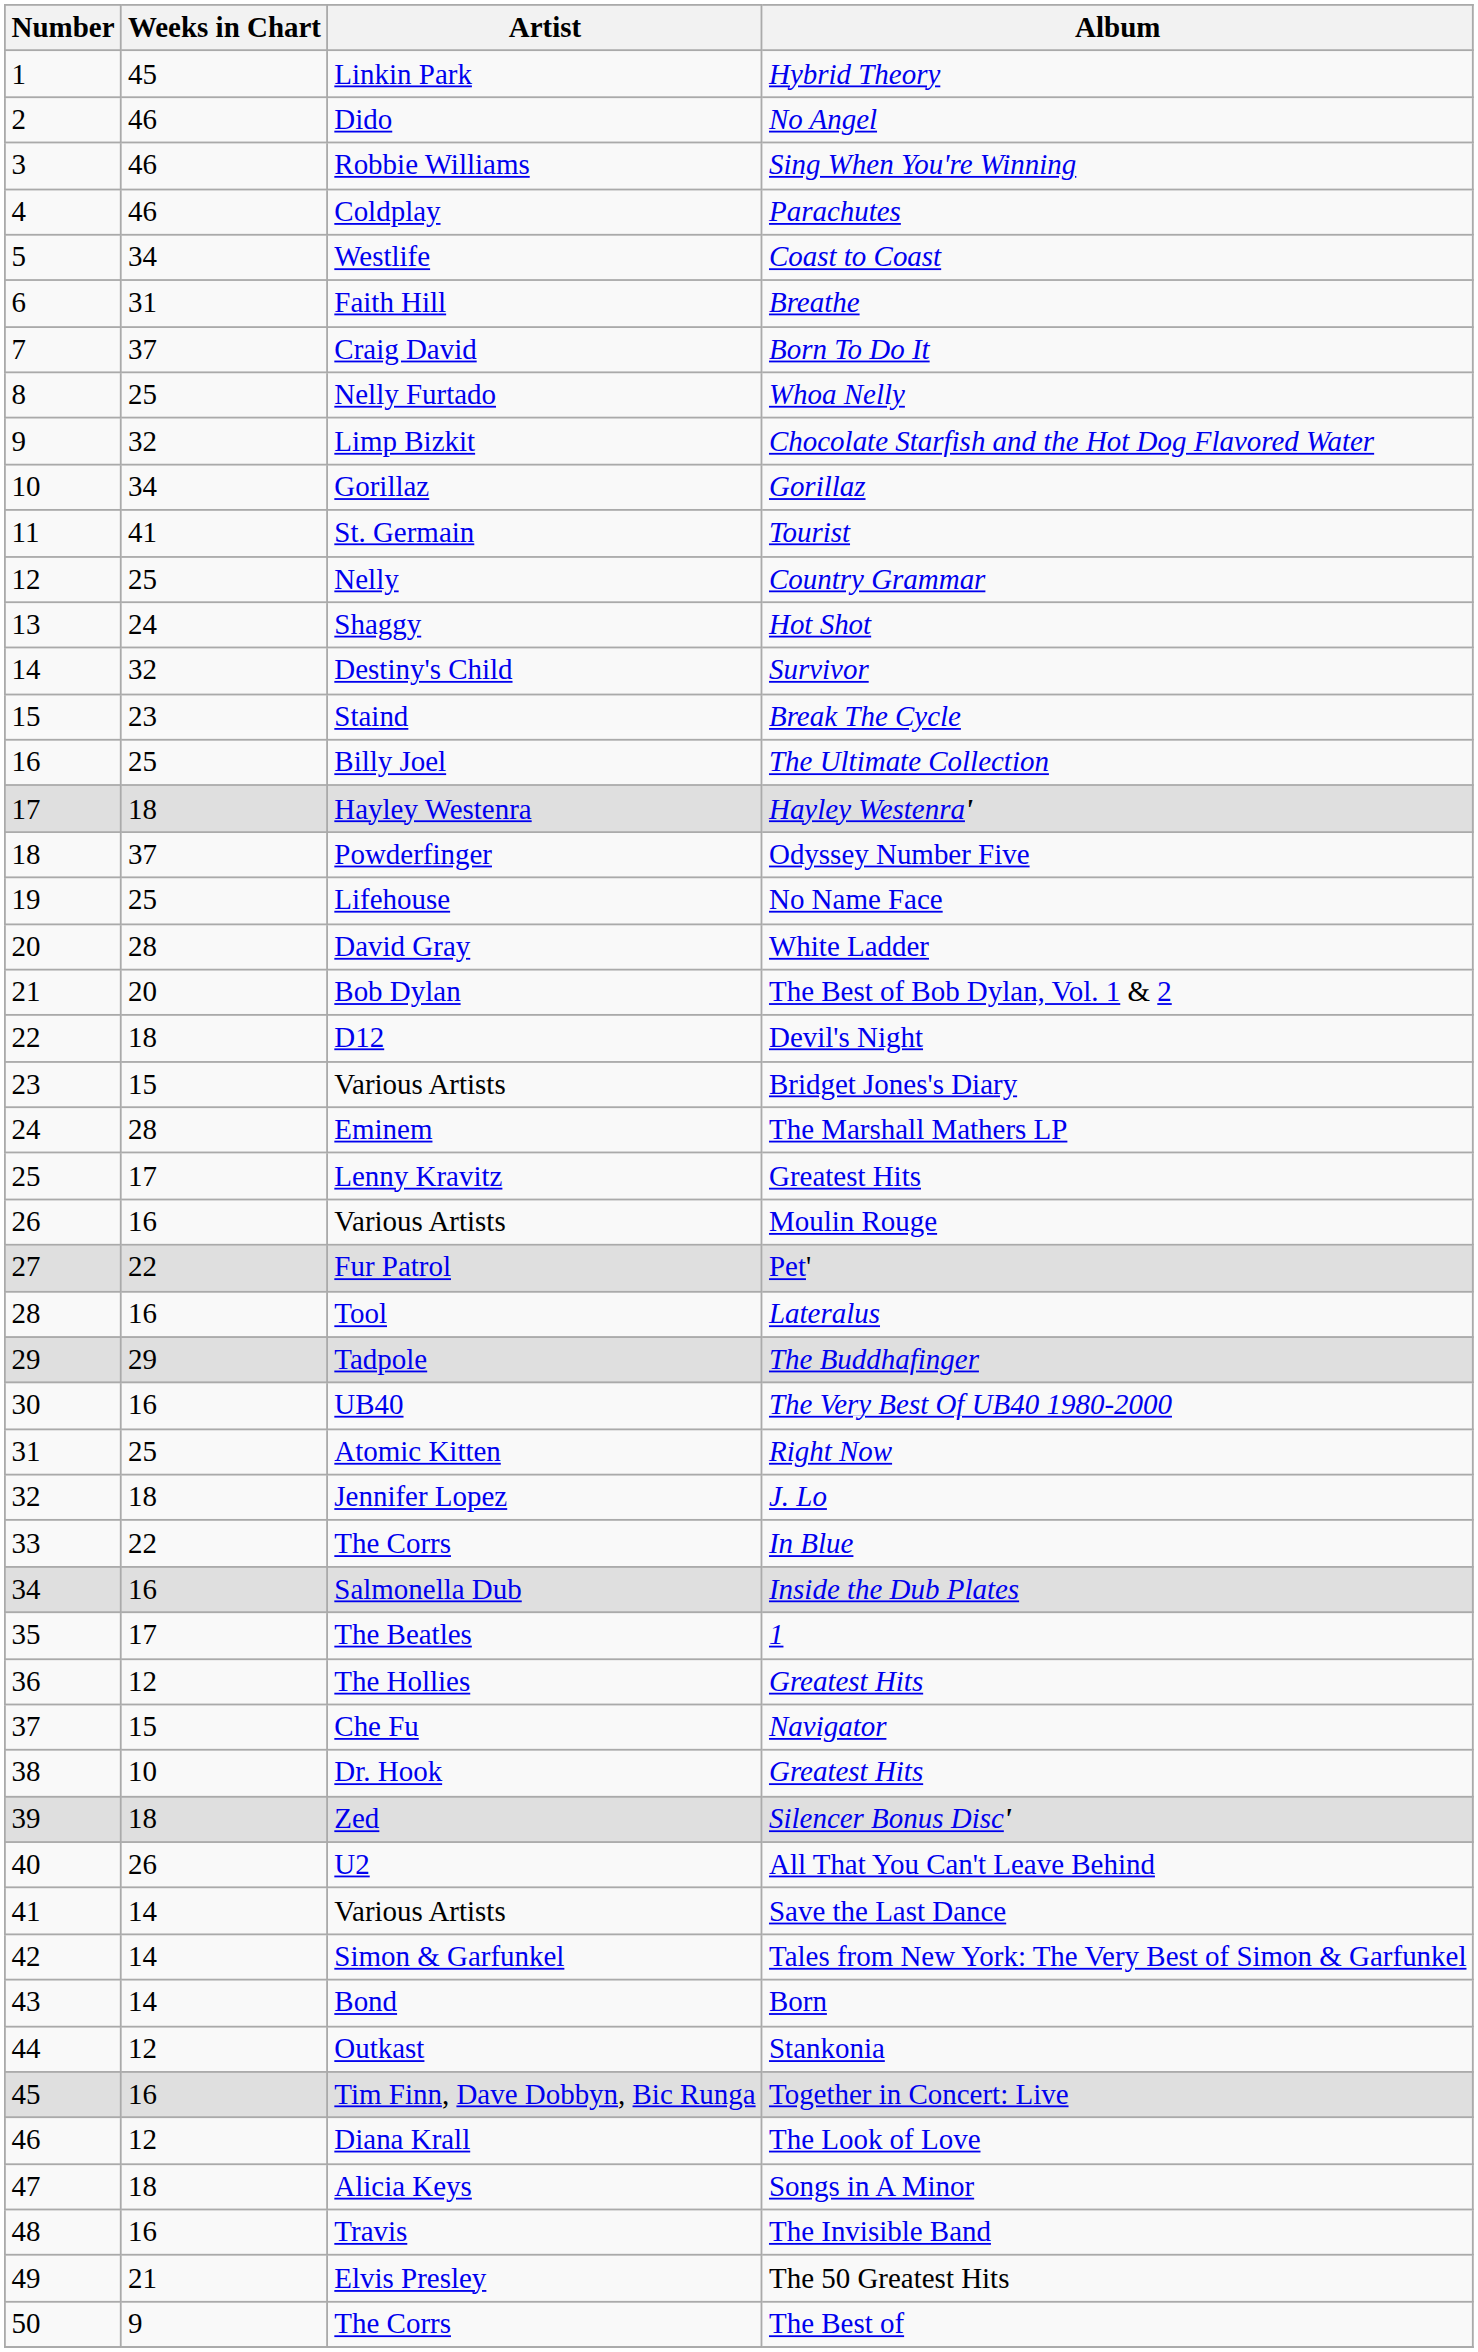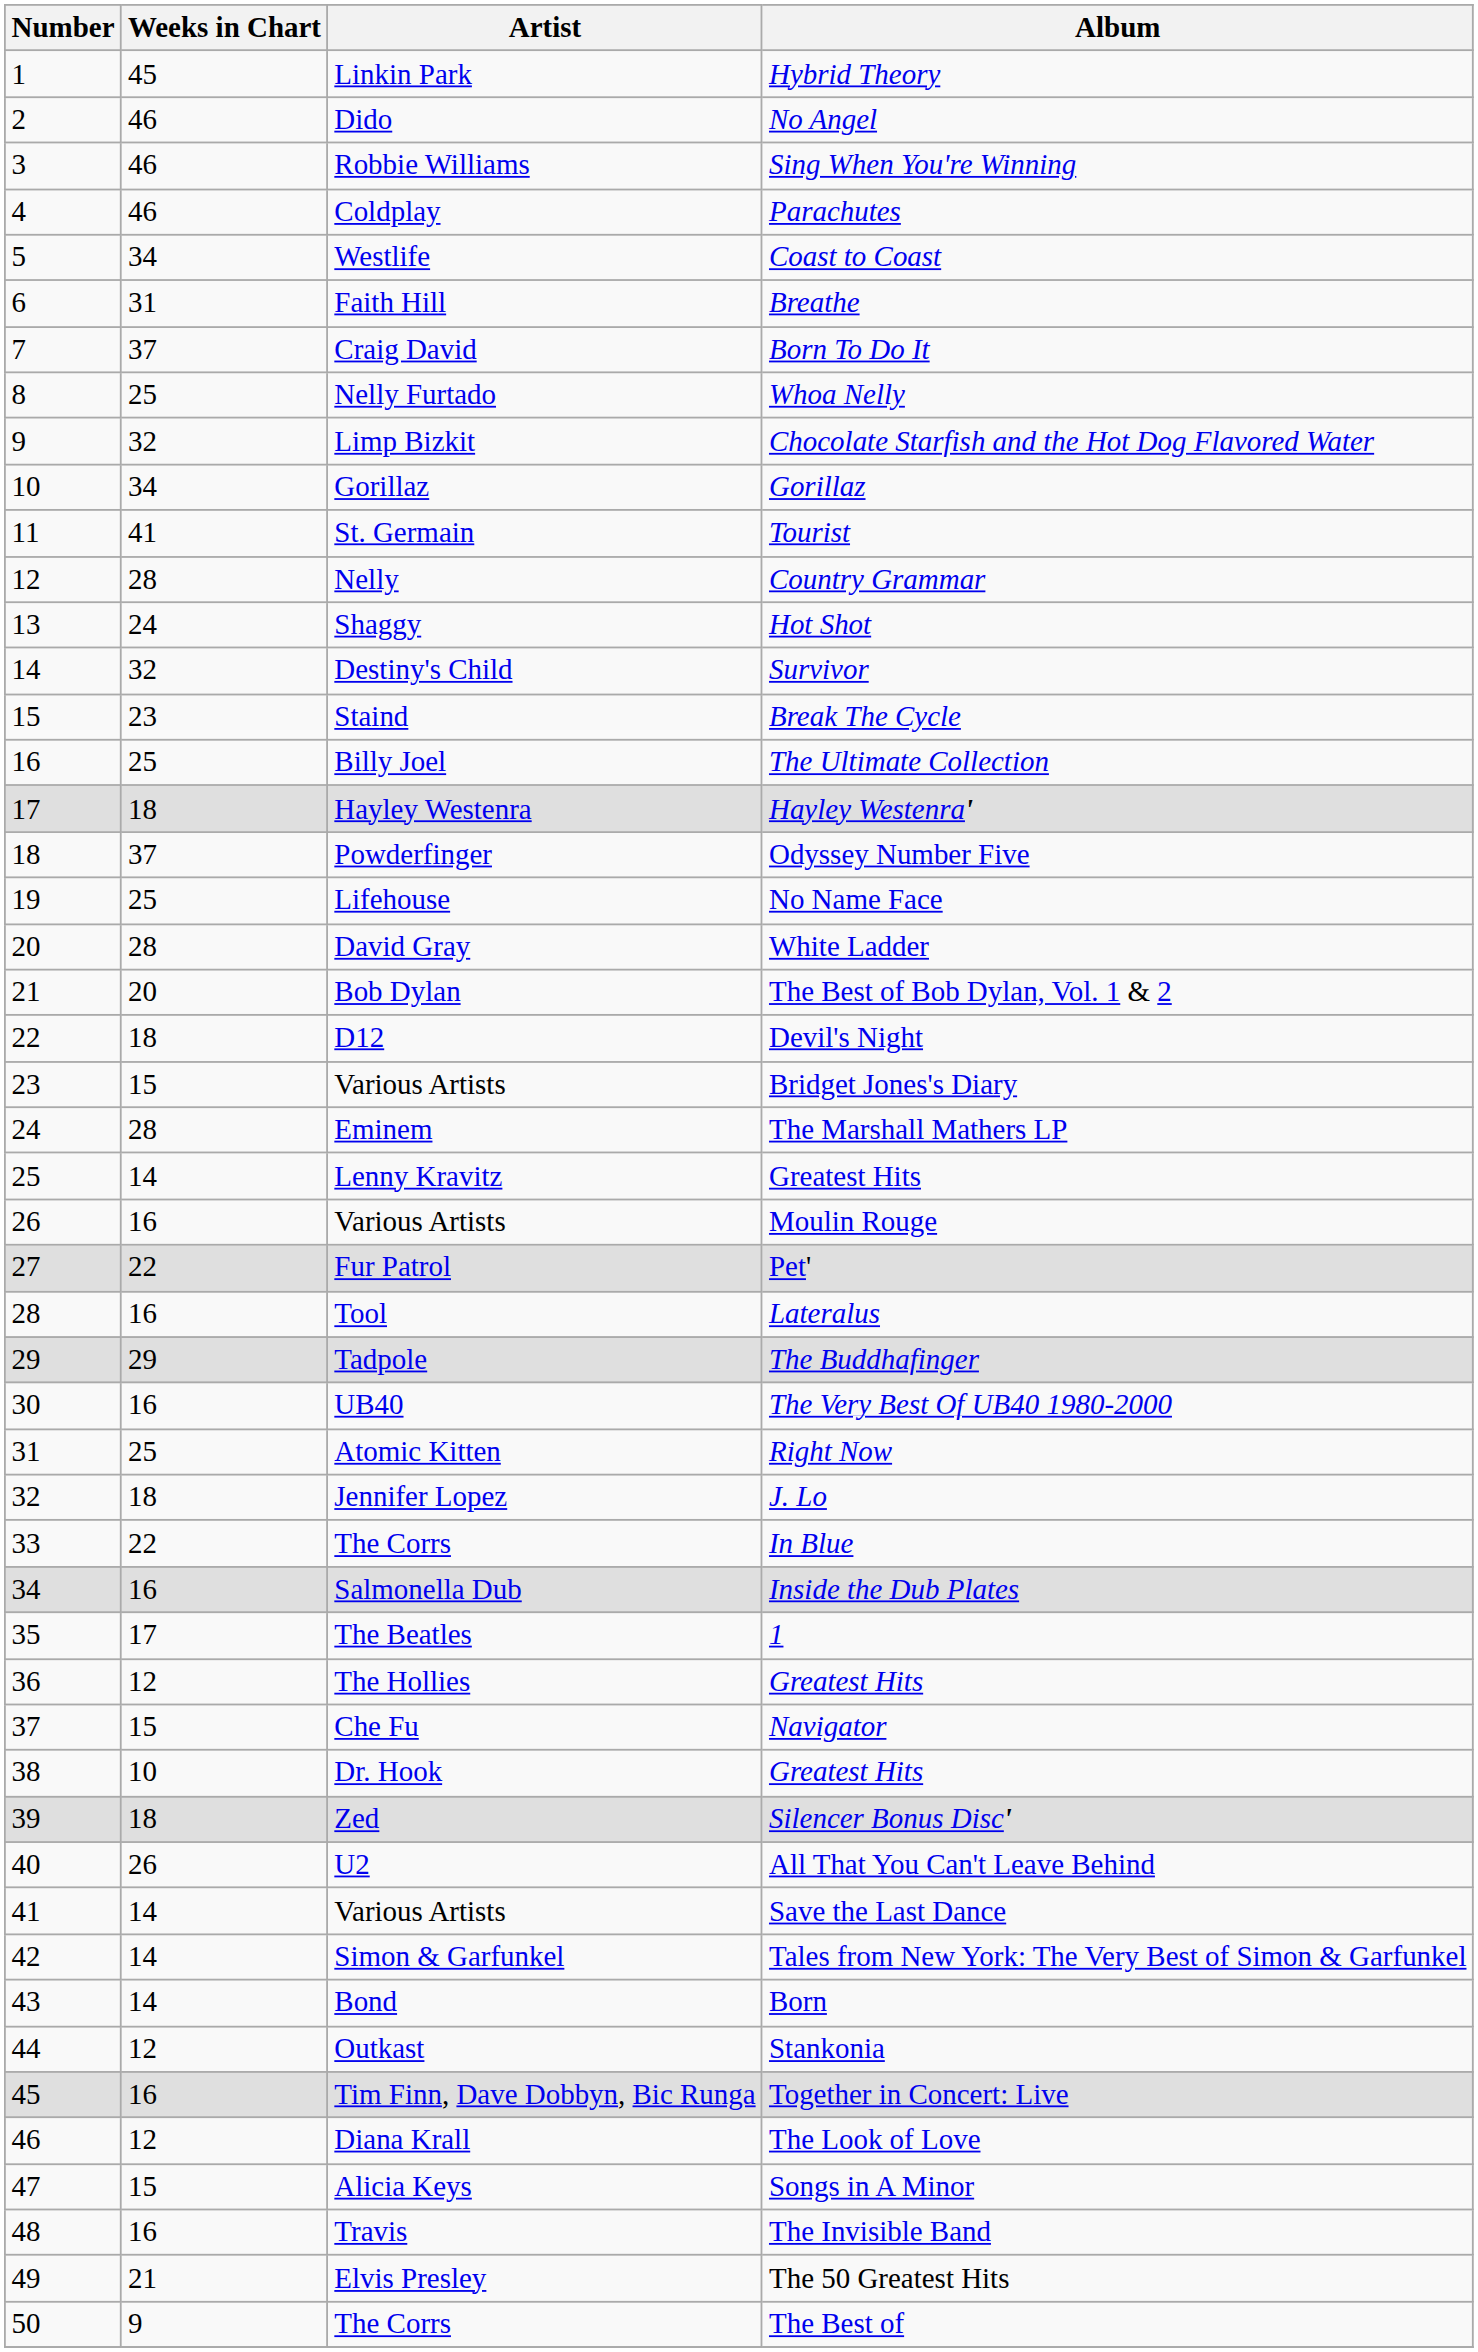 <table class="wikitable">
 <tr>
 <th>Number</th>
 <th>Weeks in Chart</th>
 <th>Artist</th>
 <th>Album</th>
 </tr>
 <tr>
 <td>1</td>
 <td>45</td>
 <td><a href='#'>Linkin Park</a></td>
 <td><em><a href='#'>Hybrid Theory</a></em></td>
 </tr>
 <tr>
 <td>2</td>
 <td>46</td>
 <td><a href='#'>Dido</a></td>
 <td><em><a href='#'>No Angel</a></em></td>
 </tr>
 <tr>
 <td>3</td>
 <td>46</td>
 <td><a href='#'>Robbie Williams</a></td>
 <td><em><a href='#'>Sing When You're Winning</a></em></td>
 </tr>
 <tr>
 <td>4</td>
 <td>46</td>
 <td><a href='#'>Coldplay</a></td>
 <td><em><a href='#'>Parachutes</a></em></td>
 </tr>
 <tr>
 <td>5</td>
 <td>34</td>
 <td><a href='#'>Westlife</a></td>
 <td><em><a href='#'>Coast to Coast</a></em></td>
 </tr>
 <tr>
 <td>6</td>
 <td>31</td>
 <td><a href='#'>Faith Hill</a></td>
 <td><em><a href='#'>Breathe</a></em></td>
 </tr>
 <tr>
 <td>7</td>
 <td>37</td>
 <td><a href='#'>Craig David</a></td>
 <td><em><a href='#'>Born To Do It</a></em></td>
 </tr>
 <tr>
 <td>8</td>
 <td>25</td>
 <td><a href='#'>Nelly Furtado</a></td>
 <td><em><a href='#'>Whoa Nelly</a></em></td>
 </tr>
 <tr>
 <td>9</td>
 <td>32</td>
 <td><a href='#'>Limp Bizkit</a></td>
 <td><em><a href='#'>Chocolate Starfish and the Hot Dog Flavored Water</a></em></td>
 </tr>
 <tr>
 <td>10</td>
 <td>34</td>
 <td><a href='#'>Gorillaz</a></td>
 <td><em><a href='#'>Gorillaz</a></em></td>
 </tr>
 <tr>
 <td>11</td>
 <td>41</td>
 <td><a href='#'>St. Germain</a></td>
 <td><em><a href='#'>Tourist</a></em></td>
 </tr>
 <tr>
 <td>12</td>
-<td>25</td>
+<td>28</td>
 <td><a href='#'>Nelly</a></td>
 <td><em><a href='#'>Country Grammar</a></em></td>
 </tr>
 <tr>
 <td>13</td>
 <td>24</td>
 <td><a href='#'>Shaggy</a></td>
 <td><em><a href='#'>Hot Shot</a></em></td>
 </tr>
 <tr>
 <td>14</td>
 <td>32</td>
 <td><a href='#'>Destiny's Child</a></td>
 <td><em><a href='#'>Survivor</a></em></td>
 </tr>
 <tr>
 <td>15</td>
 <td>23</td>
 <td><a href='#'>Staind</a></td>
 <td><em><a href='#'>Break The Cycle</a></em></td>
 </tr>
 <tr>
 <td>16</td>
 <td>25</td>
 <td><a href='#'>Billy Joel</a></td>
 <td><em><a href='#'>The Ultimate Collection</a></em></td>
 </tr>
 <tr bgcolor="#DFDFDF">
 <td>17</td>
 <td>18</td>
 <td><a href='#'>Hayley Westenra</a></td>
 <td><em><a href='#'>Hayley Westenra</a><strong>'</td>
 </tr>
 <tr>
 <td>18</td>
 <td>37</td>
 <td><a href='#'>Powderfinger</a></td>
 <td></em><a href='#'>Odyssey Number Five</a><em></td>
 </tr>
 <tr>
 <td>19</td>
 <td>25</td>
 <td><a href='#'>Lifehouse</a></td>
 <td></em><a href='#'>No Name Face</a><em></td>
 </tr>
 <tr>
 <td>20</td>
 <td>28</td>
 <td><a href='#'>David Gray</a></td>
 <td></em><a href='#'>White Ladder</a><em></td>
 </tr>
 <tr>
 <td>21</td>
 <td>20</td>
 <td><a href='#'>Bob Dylan</a></td>
 <td></em><a href='#'>The Best of Bob Dylan, Vol. 1</a> & <a href='#'>2</a><em></td>
 </tr>
 <tr>
 <td>22</td>
 <td>18</td>
 <td><a href='#'>D12</a></td>
 <td></em><a href='#'>Devil's Night</a><em></td>
 </tr>
 <tr>
 <td>23</td>
 <td>15</td>
 <td>Various Artists</td>
 <td></em><a href='#'>Bridget Jones's Diary</a><em></td>
 </tr>
 <tr>
 <td>24</td>
 <td>28</td>
 <td><a href='#'>Eminem</a></td>
 <td></em><a href='#'>The Marshall Mathers LP</a><em></td>
 </tr>
 <tr>
 <td>25</td>
-<td>17</td>
+<td>14</td>
 <td><a href='#'>Lenny Kravitz</a></td>
 <td></em><a href='#'>Greatest Hits</a><em></td>
 </tr>
 <tr>
 <td>26</td>
 <td>16</td>
 <td>Various Artists</td>
 <td></em><a href='#'>Moulin Rouge</a><em></td>
 </tr>
 <tr bgcolor="#DFDFDF">
 <td>27</td>
 <td>22</td>
 <td><a href='#'>Fur Patrol</a></td>
 <td></em><a href='#'>Pet</a></strong>'</td>
 </tr>
 <tr>
 <td>28</td>
 <td>16</td>
 <td><a href='#'>Tool</a></td>
 <td><em><a href='#'>Lateralus</a></em></td>
 </tr>
 <tr bgcolor="#DFDFDF">
 <td>29</td>
 <td>29</td>
 <td><a href='#'>Tadpole</a></td>
 <td><em><a href='#'>The Buddhafinger</a></em></td>
 </tr>
 <tr>
 <td>30</td>
 <td>16</td>
 <td><a href='#'>UB40</a></td>
 <td><em><a href='#'>The Very Best Of UB40 1980-2000</a></em></td>
 </tr>
 <tr>
 <td>31</td>
 <td>25</td>
 <td><a href='#'>Atomic Kitten</a></td>
 <td><em><a href='#'>Right Now</a></em></td>
 </tr>
 <tr>
 <td>32</td>
 <td>18</td>
 <td><a href='#'>Jennifer Lopez</a></td>
 <td><em><a href='#'>J. Lo</a></em></td>
 </tr>
 <tr>
 <td>33</td>
 <td>22</td>
 <td><a href='#'>The Corrs</a></td>
 <td><em><a href='#'>In Blue</a></em></td>
 </tr>
 <tr bgcolor="#DFDFDF">
 <td>34</td>
 <td>16</td>
 <td><a href='#'>Salmonella Dub</a></td>
 <td><em><a href='#'>Inside the Dub Plates</a></em></td>
 </tr>
 <tr>
 <td>35</td>
 <td>17</td>
 <td><a href='#'>The Beatles</a></td>
 <td><em><a href='#'>1</a></em></td>
 </tr>
 <tr>
 <td>36</td>
 <td>12</td>
 <td><a href='#'>The Hollies</a></td>
 <td><em><a href='#'>Greatest Hits</a></em></td>
 </tr>
 <tr>
 <td>37</td>
 <td>15</td>
 <td><a href='#'>Che Fu</a></td>
 <td><em><a href='#'>Navigator</a></em></td>
 </tr>
 <tr>
 <td>38</td>
 <td>10</td>
 <td><a href='#'>Dr. Hook</a></td>
 <td><em><a href='#'>Greatest Hits</a></em></td>
 </tr>
 <tr bgcolor="#DFDFDF">
 <td>39</td>
 <td>18</td>
 <td><a href='#'>Zed</a></td>
 <td><em><a href='#'>Silencer Bonus Disc</a><strong>'</td>
 </tr>
 <tr>
 <td>40</td>
 <td>26</td>
 <td><a href='#'>U2</a></td>
 <td></em><a href='#'>All That You Can't Leave Behind</a><em></td>
 </tr>
 <tr>
 <td>41</td>
 <td>14</td>
 <td>Various Artists</td>
 <td></em><a href='#'>Save the Last Dance</a><em></td>
 </tr>
 <tr>
 <td>42</td>
 <td>14</td>
 <td><a href='#'>Simon & Garfunkel</a></td>
 <td></em><a href='#'>Tales from New York: The Very Best of Simon & Garfunkel</a><em></td>
 </tr>
 <tr>
 <td>43</td>
 <td>14</td>
 <td><a href='#'>Bond</a></td>
 <td></em><a href='#'>Born</a><em></td>
 </tr>
 <tr>
 <td>44</td>
 <td>12</td>
 <td><a href='#'>Outkast</a></td>
 <td></em><a href='#'>Stankonia</a><em></td>
 </tr>
 <tr bgcolor="#DFDFDF">
 <td>45</td>
 <td>16</td>
 <td><a href='#'>Tim Finn</a>, <a href='#'>Dave Dobbyn</a>, <a href='#'>Bic Runga</a></td>
 <td></em><a href='#'>Together in Concert: Live</a><em></td>
 </tr>
 <tr>
 <td>46</td>
 <td>12</td>
 <td><a href='#'>Diana Krall</a></td>
 <td></em><a href='#'>The Look of Love</a><em></td>
 </tr>
 <tr>
 <td>47</td>
-<td>18</td>
+<td>15</td>
 <td><a href='#'>Alicia Keys</a></td>
 <td></em><a href='#'>Songs in A Minor</a><em></td>
 </tr>
 <tr>
 <td>48</td>
 <td>16</td>
 <td><a href='#'>Travis</a></td>
 <td></em><a href='#'>The Invisible Band</a><em></td>
 </tr>
 <tr>
 <td>49</td>
 <td>21</td>
 <td><a href='#'>Elvis Presley</a></td>
 <td></em>The 50 Greatest Hits<em></td>
 </tr>
 <tr>
 <td>50</td>
 <td>9</td>
 <td><a href='#'>The Corrs</a></td>
 <td></em><a href='#'>The Best of</a><em></td>
 </tr>
 <tr>
 </tr>
 </table>
